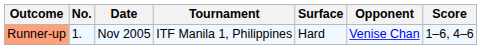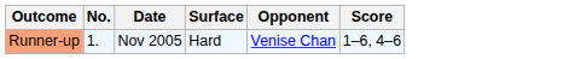 <table class="sortable wikitable" style=font-size:97%>
 <tr>
 <th>Outcome</th>
 <th>No.</th>
 <th>Date</th>
-<th>Tournament</th>
 <th>Surface</th>
 <th>Opponent</th>
 <th>Score</th>
 </tr>
 <tr style="background:#f0f8ff;">
 <td bgcolor=FFA07A>Runner-up</td>
 <td>1.</td>
 <td>Nov 2005</td>
-<td>ITF Manila 1, Philippines</td>
 <td>Hard</td>
 <td> <a href='#'>Venise Chan</a></td>
 <td>1–6, 4–6</td>
 </tr>
 </table>
